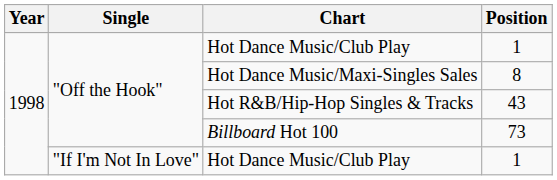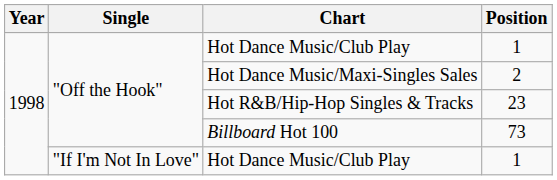 <table class="wikitable">
 <tr>
 <th align="left">Year</th>
 <th align="left">Single</th>
 <th align="left">Chart</th>
 <th align="left">Position</th>
 </tr>
 <tr>
 <td rowspan="5">1998</td>
 <td rowspan="4">"Off the Hook"</td>
 <td align="left">Hot Dance Music/Club Play</td>
 <td align="center">1</td>
 </tr>
 <tr>
 <td align="left">Hot Dance Music/Maxi-Singles Sales</td>
-<td align="center">8</td>
+<td align="center">2</td>
 </tr>
 <tr>
 <td align="left">Hot R&B/Hip-Hop Singles & Tracks</td>
-<td align="center">43</td>
+<td align="center">23</td>
 </tr>
 <tr>
 <td align="left"><em>Billboard</em> Hot 100</td>
 <td align="center">73</td>
 </tr>
 <tr>
 <td align="left">"If I'm Not In Love"</td>
 <td align="left">Hot Dance Music/Club Play</td>
 <td align="center">1</td>
 </tr>
 </table>
